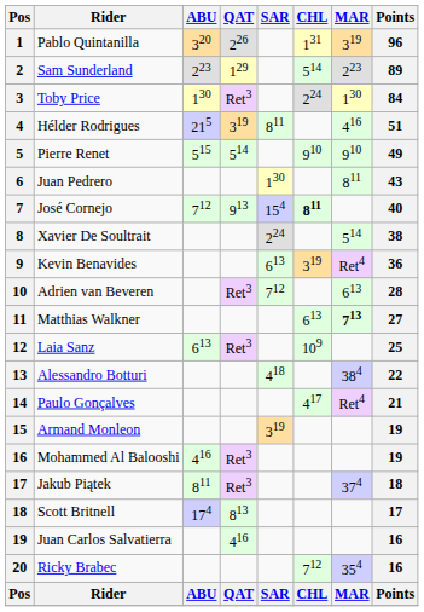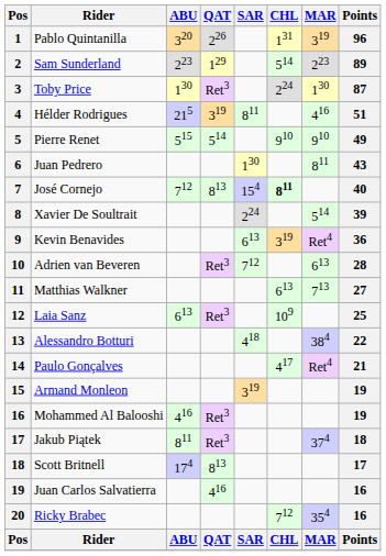 <table class="wikitable" style="font-size: 85%; text-align: center;">
 <tr valign="top">
 <th valign="middle">Pos</th>
 <th valign="middle">Rider</th>
 <th><a href='#'>ABU</a><br></th>
 <th><a href='#'>QAT</a><br></th>
 <th><a href='#'>SAR</a><br></th>
 <th><a href='#'>CHL</a><br></th>
 <th><a href='#'>MAR</a><br></th>
 <th valign="middle">Points</th>
 </tr>
 <tr>
 <th>1</th>
 <td align=left> Pablo Quintanilla</td>
 <td style="background:#ffdf9f;">3<sup>20</sup></td>
 <td style="background:#dfdfdf;">2<sup>26</sup></td>
 <td></td>
 <td style="background:#ffffbf;">1<sup>31</sup></td>
 <td style="background:#ffdf9f;">3<sup>19</sup></td>
 <th>96</th>
 </tr>
 <tr>
 <th>2</th>
 <td align=left> <a href='#'>Sam Sunderland</a></td>
 <td style="background:#dfdfdf;">2<sup>23</sup></td>
 <td style="background:#ffffbf;">1<sup>29</sup></td>
 <td></td>
 <td style="background:#dfffdf;">5<sup>14</sup></td>
 <td style="background:#dfdfdf;">2<sup>23</sup></td>
 <th>89</th>
 </tr>
 <tr>
 <th>3</th>
 <td align=left> <a href='#'>Toby Price</a></td>
 <td style="background:#ffffbf;">1<sup>30</sup></td>
 <td style="background:#efcfff;">Ret<sup>3</sup></td>
 <td></td>
 <td style="background:#dfdfdf;">2<sup>24</sup></td>
 <td style="background:#ffffbf;">1<sup>30</sup></td>
-<th>84</th>
+<th>87</th>
 </tr>
 <tr>
 <th>4</th>
 <td align=left> Hélder Rodrigues</td>
 <td style="background:#cfcfff;">21<sup>5</sup></td>
 <td style="background:#ffdf9f;">3<sup>19</sup></td>
 <td style="background:#dfffdf;">8<sup>11</sup></td>
 <td></td>
 <td style="background:#dfffdf;">4<sup>16</sup></td>
 <th>51</th>
 </tr>
 <tr>
 <th>5</th>
 <td align=left> Pierre Renet</td>
 <td style="background:#dfffdf;">5<sup>15</sup></td>
 <td style="background:#dfffdf;">5<sup>14</sup></td>
 <td></td>
 <td style="background:#dfffdf;">9<sup>10</sup></td>
 <td style="background:#dfffdf;">9<sup>10</sup></td>
 <th>49</th>
 </tr>
 <tr>
 <th>6</th>
 <td align=left> Juan Pedrero</td>
 <td></td>
 <td></td>
 <td style="background:#ffffbf;">1<sup>30</sup></td>
 <td></td>
 <td style="background:#dfffdf;">8<sup>11</sup></td>
 <th>43</th>
 </tr>
 <tr>
 <th>7</th>
 <td align=left> José Cornejo</td>
 <td style="background:#dfffdf;">7<sup>12</sup></td>
-<td style="background:#dfffdf;">9<sup>13</sup></td>
+<td style="background:#dfffdf;">8<sup>13</sup></td>
 <td style="background:#cfcfff;">15<sup>4</sup></td>
 <td style="background:#dfffdf;"><strong>8<sup>11</sup></strong></td>
 <td></td>
 <th>40</th>
 </tr>
 <tr>
 <th>8</th>
 <td align=left> Xavier De Soultrait</td>
 <td></td>
 <td></td>
 <td style="background:#dfdfdf;">2<sup>24</sup></td>
 <td></td>
 <td style="background:#dfffdf;">5<sup>14</sup></td>
-<th>38</th>
+<th>39</th>
 </tr>
 <tr>
 <th>9</th>
 <td align=left> Kevin Benavides</td>
 <td></td>
 <td></td>
 <td style="background:#dfffdf;">6<sup>13</sup></td>
 <td style="background:#ffdf9f;">3<sup>19</sup></td>
 <td style="background:#efcfff;">Ret<sup>4</sup></td>
 <th>36</th>
 </tr>
 <tr>
 <th>10</th>
 <td align=left> Adrien van Beveren</td>
 <td></td>
 <td style="background:#efcfff;">Ret<sup>3</sup></td>
 <td style="background:#dfffdf;">7<sup>12</sup></td>
 <td></td>
 <td style="background:#dfffdf;">6<sup>13</sup></td>
 <th>28</th>
 </tr>
 <tr>
 <th>11</th>
 <td align=left> Matthias Walkner</td>
 <td></td>
 <td></td>
 <td></td>
 <td style="background:#dfffdf;">6<sup>13</sup></td>
-<td style="background:#dfffdf;"><strong>7<sup>13</sup></strong></td>
+<td style="background:#dfffdf;">7<sup>13</sup></td>
 <th>27</th>
 </tr>
 <tr>
 <th>12</th>
 <td align=left> <a href='#'>Laia Sanz</a></td>
 <td style="background:#dfffdf;">6<sup>13</sup></td>
 <td style="background:#efcfff;">Ret<sup>3</sup></td>
 <td></td>
 <td style="background:#dfffdf;">10<sup>9</sup></td>
 <td></td>
 <th>25</th>
 </tr>
 <tr>
 <th>13</th>
 <td align=left> <a href='#'>Alessandro Botturi</a></td>
 <td></td>
 <td></td>
 <td style="background:#dfffdf;">4<sup>18</sup></td>
 <td></td>
 <td style="background:#cfcfff;">38<sup>4</sup></td>
 <th>22</th>
 </tr>
 <tr>
 <th>14</th>
 <td align=left> <a href='#'>Paulo Gonçalves</a></td>
 <td></td>
 <td></td>
 <td></td>
 <td style="background:#dfffdf;">4<sup>17</sup></td>
 <td style="background:#efcfff;">Ret<sup>4</sup></td>
 <th>21</th>
 </tr>
 <tr>
 <th>15</th>
 <td align=left> <a href='#'>Armand Monleon</a></td>
 <td></td>
 <td></td>
 <td style="background:#ffdf9f;">3<sup>19</sup></td>
 <td></td>
 <td></td>
 <th>19</th>
 </tr>
 <tr>
 <th>16</th>
 <td align=left> Mohammed Al Balooshi</td>
 <td style="background:#dfffdf;">4<sup>16</sup></td>
 <td style="background:#efcfff;">Ret<sup>3</sup></td>
 <td></td>
 <td></td>
 <td></td>
 <th>19</th>
 </tr>
 <tr>
 <th>17</th>
 <td align=left> Jakub Piątek</td>
 <td style="background:#dfffdf;">8<sup>11</sup></td>
 <td style="background:#efcfff;">Ret<sup>3</sup></td>
 <td></td>
 <td></td>
 <td style="background:#cfcfff;">37<sup>4</sup></td>
 <th>18</th>
 </tr>
 <tr>
 <th>18</th>
 <td align=left> Scott Britnell</td>
 <td style="background:#cfcfff;">17<sup>4</sup></td>
 <td style="background:#dfffdf;">8<sup>13</sup></td>
 <td></td>
 <td></td>
 <td></td>
 <th>17</th>
 </tr>
 <tr>
 <th>19</th>
 <td align=left> Juan Carlos Salvatierra</td>
 <td></td>
 <td style="background:#dfffdf;">4<sup>16</sup></td>
 <td></td>
 <td></td>
 <td></td>
 <th>16</th>
 </tr>
 <tr>
 <th>20</th>
 <td align=left> <a href='#'>Ricky Brabec</a></td>
 <td></td>
 <td></td>
 <td></td>
 <td style="background:#dfffdf;">7<sup>12</sup></td>
 <td style="background:#cfcfff;">35<sup>4</sup></td>
 <th>16</th>
 </tr>
 <tr valign="top">
 <th valign="middle">Pos</th>
 <th valign="middle">Rider</th>
 <th><a href='#'>ABU</a><br></th>
 <th><a href='#'>QAT</a><br></th>
 <th><a href='#'>SAR</a><br></th>
 <th><a href='#'>CHL</a><br></th>
 <th><a href='#'>MAR</a><br></th>
 <th valign="middle">Points</th>
 </tr>
 <tr>
 </tr>
 </table>
